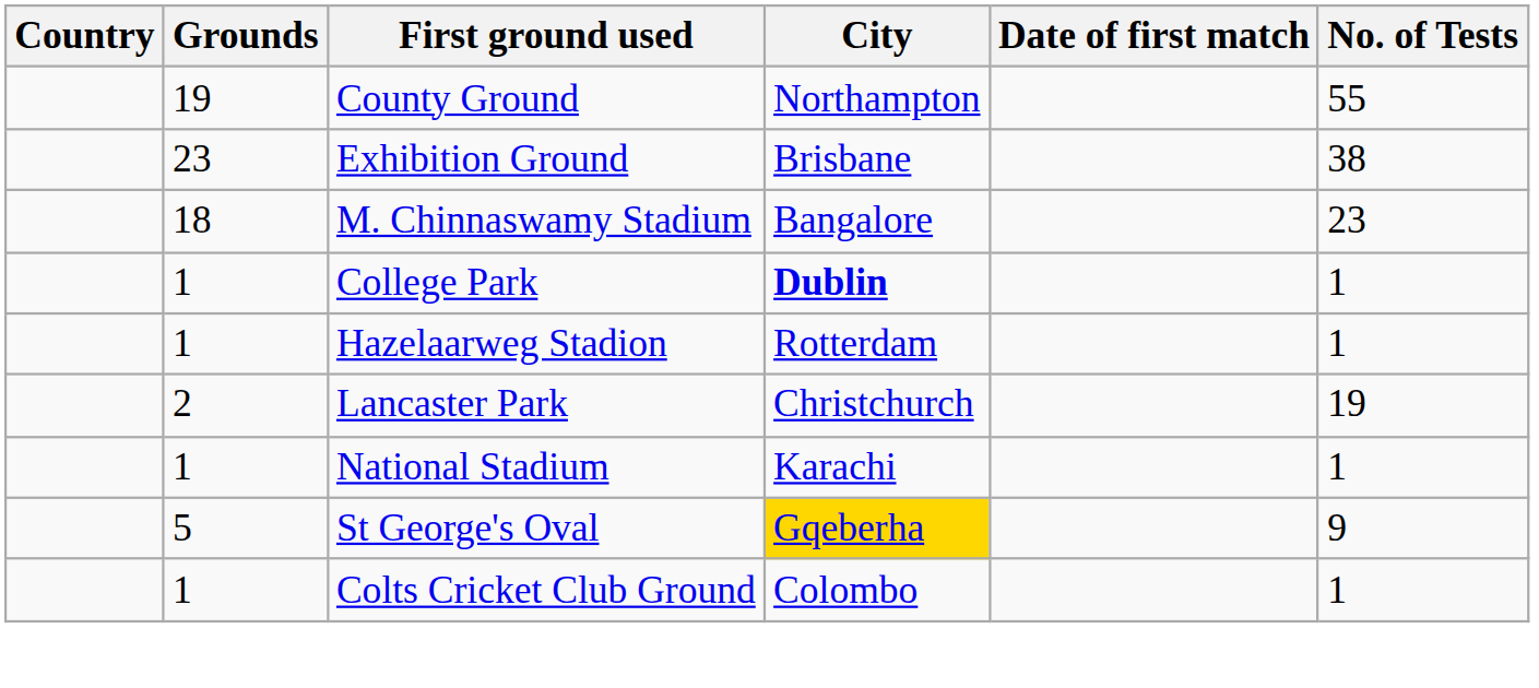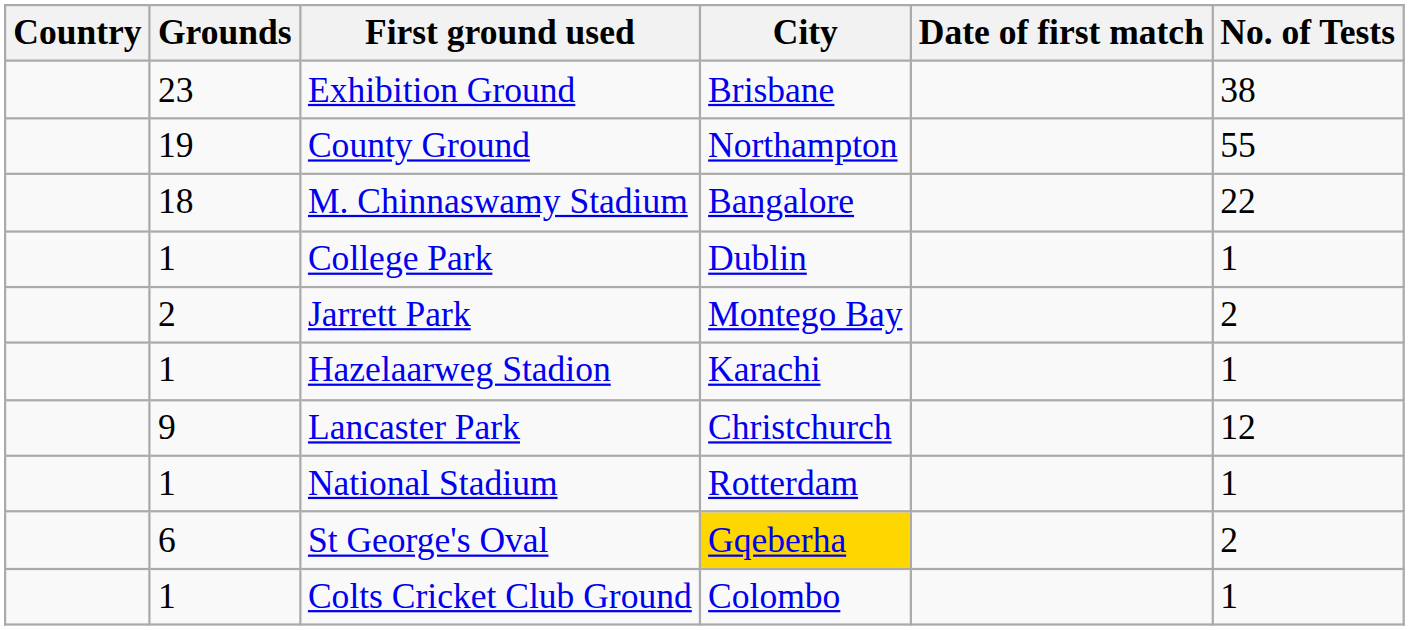 <table class="wikitable sortable" align=center>
 <tr>
 <th>Country</th>
 <th>Grounds</th>
 <th>First ground used</th>
 <th>City</th>
 <th>Date of first match</th>
 <th>No. of Tests</th>
 </tr>
 <tr>
 <td align=left></td>
+<td>23</td>
+<td align=left><a href='#'>Exhibition Ground</a></td>
+<td align=left><a href='#'>Brisbane</a></td>
+<td></td>
+<td>38</td>
+</tr>
+<tr>
+<td align=left></td>
 <td>19</td>
 <td align=left><a href='#'>County Ground</a></td>
 <td align=left><a href='#'>Northampton</a></td>
 <td></td>
 <td>55</td>
 </tr>
 <tr>
 <td align=left></td>
-<td>23</td>
-<td align=left><a href='#'>Exhibition Ground</a></td>
-<td align=left><a href='#'>Brisbane</a></td>
-<td></td>
-<td>38</td>
-</tr>
-<tr>
-<td align=left></td>
 <td>18</td>
 <td align=left><a href='#'>M. Chinnaswamy Stadium</a></td>
 <td align=left><a href='#'>Bangalore</a></td>
 <td></td>
-<td>23</td>
+<td>22</td>
 </tr>
 <tr>
 <td align=left></td>
 <td>1</td>
 <td align=left><a href='#'>College Park</a></td>
-<td align=left><strong><a href='#'>Dublin</a></strong></td>
+<td align=left><a href='#'>Dublin</a></td>
 <td></td>
 <td>1</td>
 </tr>
 <tr>
 <td align=left></td>
+<td>2</td>
+<td align=left><a href='#'>Jarrett Park</a></td>
+<td align=left><a href='#'>Montego Bay</a></td>
+<td></td>
+<td>2</td>
+</tr>
+<tr>
+<td align=left></td>
 <td>1</td>
 <td align=left><a href='#'>Hazelaarweg Stadion</a></td>
+<td align=left><a href='#'>Karachi</a></td>
+<td></td>
+<td>1</td>
+</tr>
+<tr>
+<td align=left></td>
+<td>9</td>
+<td align=left><a href='#'>Lancaster Park</a></td>
+<td align=left><a href='#'>Christchurch</a></td>
+<td></td>
+<td>12</td>
+</tr>
+<tr>
+<td align=left></td>
+<td>1</td>
+<td align=left><a href='#'>National Stadium</a></td>
 <td align=left><a href='#'>Rotterdam</a></td>
 <td></td>
 <td>1</td>
 </tr>
 <tr>
 <td align=left></td>
-<td>2</td>
-<td align=left><a href='#'>Lancaster Park</a></td>
-<td align=left><a href='#'>Christchurch</a></td>
-<td></td>
-<td>19</td>
-</tr>
-<tr>
-<td align=left></td>
-<td>1</td>
-<td align=left><a href='#'>National Stadium</a></td>
-<td align=left><a href='#'>Karachi</a></td>
-<td></td>
-<td>1</td>
-</tr>
-<tr>
-<td align=left></td>
-<td>5</td>
+<td>6</td>
 <td align=left><a href='#'>St George's Oval</a></td>
 <td align=left style="background: gold;"><a href='#'>Gqeberha</a></td>
 <td></td>
-<td>9</td>
+<td>2</td>
 </tr>
 <tr>
 <td align=left></td>
 <td>1</td>
 <td align=left><a href='#'>Colts Cricket Club Ground</a></td>
 <td align=left><a href='#'>Colombo</a></td>
 <td></td>
 <td>1</td>
 </tr>
 </table>
